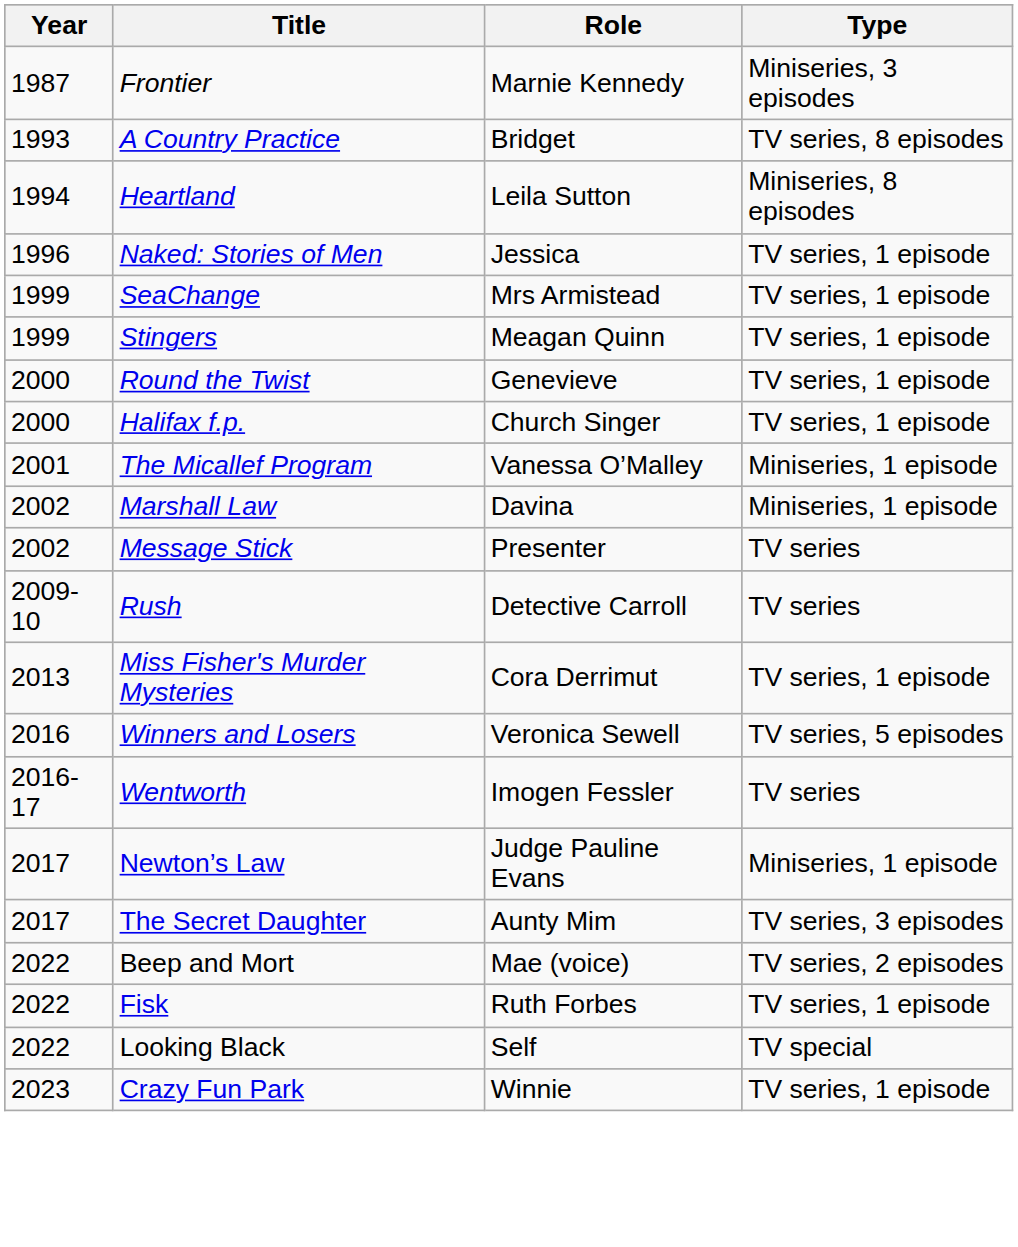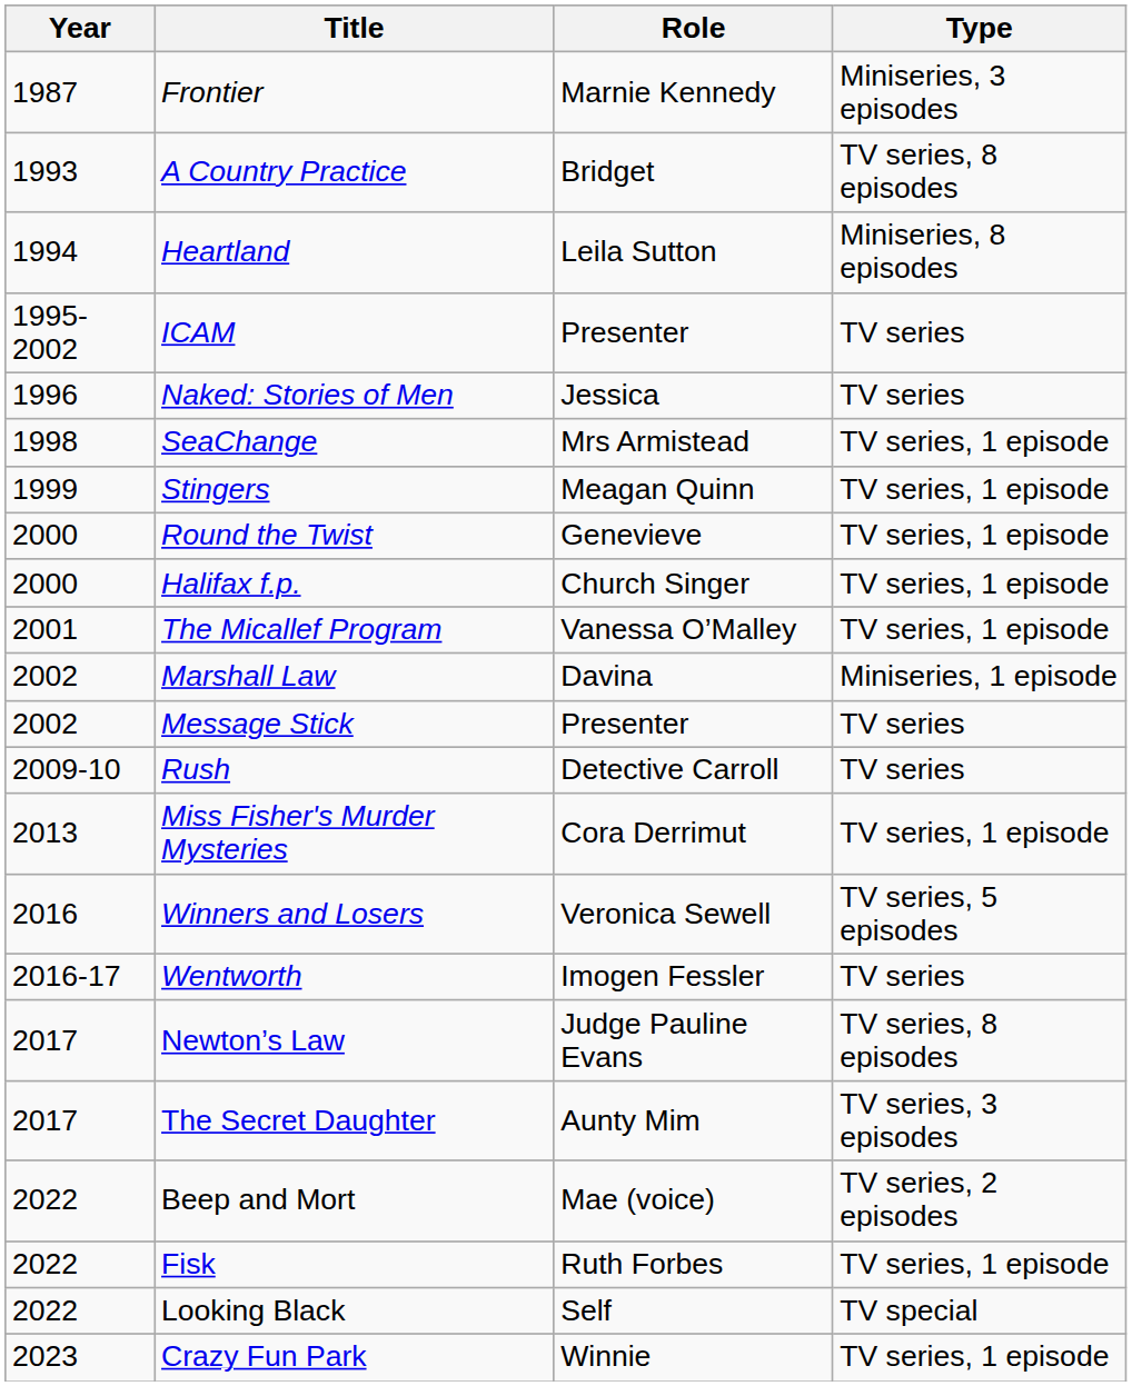 <table class="wikitable">
 <tr>
 <th>Year</th>
 <th>Title</th>
 <th>Role</th>
 <th>Type</th>
 </tr>
 <tr>
 <td>1987</td>
 <td><em>Frontier</em></td>
 <td>Marnie Kennedy</td>
 <td>Miniseries, 3 episodes</td>
 </tr>
 <tr>
 <td>1993</td>
 <td><em><a href='#'>A Country Practice</a></em></td>
 <td>Bridget</td>
 <td>TV series, 8 episodes</td>
 </tr>
 <tr>
 <td>1994</td>
 <td><em><a href='#'>Heartland</a></em></td>
 <td>Leila Sutton</td>
 <td>Miniseries, 8 episodes</td>
 </tr>
 <tr>
+<td>1995-2002</td>
+<td><em><a href='#'>ICAM</a></em></td>
+<td>Presenter</td>
+<td>TV series</td>
+</tr>
+<tr>
 <td>1996</td>
 <td><em><a href='#'>Naked: Stories of Men</a></em></td>
 <td>Jessica</td>
-<td>TV series, 1 episode</td>
+<td>TV series</td>
 </tr>
 <tr>
-<td>1999</td>
+<td>1998</td>
 <td><em><a href='#'>SeaChange</a></em></td>
 <td>Mrs Armistead</td>
 <td>TV series, 1 episode</td>
 </tr>
 <tr>
 <td>1999</td>
 <td><em><a href='#'>Stingers</a></em></td>
 <td>Meagan Quinn</td>
 <td>TV series, 1 episode</td>
 </tr>
 <tr>
 <td>2000</td>
 <td><em><a href='#'>Round the Twist</a></em></td>
 <td>Genevieve</td>
 <td>TV series, 1 episode</td>
 </tr>
 <tr>
 <td>2000</td>
 <td><em><a href='#'>Halifax f.p.</a></em></td>
 <td>Church Singer</td>
 <td>TV series, 1  episode</td>
 </tr>
 <tr>
 <td>2001</td>
 <td><em><a href='#'>The Micallef Program</a></em></td>
 <td>Vanessa O’Malley</td>
-<td>Miniseries, 1 episode</td>
+<td>TV series, 1 episode</td>
 </tr>
 <tr>
 <td>2002</td>
 <td><em><a href='#'>Marshall Law</a></em></td>
 <td>Davina</td>
 <td>Miniseries, 1 episode</td>
 </tr>
 <tr>
 <td>2002</td>
 <td><em><a href='#'>Message Stick</a></em></td>
 <td>Presenter</td>
 <td>TV series</td>
 </tr>
 <tr>
 <td>2009-10</td>
 <td><em><a href='#'>Rush</a></em></td>
 <td>Detective Carroll</td>
 <td>TV series</td>
 </tr>
 <tr>
 <td>2013</td>
 <td><em><a href='#'>Miss Fisher's Murder Mysteries</a></em></td>
 <td>Cora Derrimut</td>
 <td>TV series, 1 episode</td>
 </tr>
 <tr>
 <td>2016</td>
 <td><em><a href='#'>Winners and Losers</a></em></td>
 <td>Veronica Sewell</td>
 <td>TV series, 5  episodes</td>
 </tr>
 <tr>
 <td>2016-17</td>
 <td><em><a href='#'>Wentworth</a></td>
 <td>Imogen Fessler</td>
 <td>TV series</td>
 </tr>
 <tr>
 <td>2017</td>
 <td></em><a href='#'>Newton’s Law</a><em></td>
 <td>Judge Pauline Evans</td>
-<td>Miniseries, 1 episode</td>
+<td>TV series, 8 episodes</td>
 </tr>
 <tr>
 <td>2017</td>
 <td></em><a href='#'>The Secret Daughter</a><em></td>
 <td>Aunty Mim</td>
 <td>TV series, 3 episodes</td>
 </tr>
 <tr>
 <td>2022</td>
 <td></em>Beep and Mort<em></td>
 <td>Mae (voice)</td>
 <td>TV series, 2 episodes</td>
 </tr>
 <tr>
 <td>2022</td>
 <td></em><a href='#'>Fisk</a><em></td>
 <td>Ruth Forbes</td>
 <td>TV series, 1 episode</td>
 </tr>
 <tr>
 <td>2022</td>
 <td></em>Looking Black<em></td>
 <td>Self</td>
 <td>TV special</td>
 </tr>
 <tr>
 <td>2023</td>
 <td></em><a href='#'>Crazy Fun Park</a><em></td>
 <td>Winnie</td>
 <td>TV series, 1 episode</td>
 </tr>
 </table>
